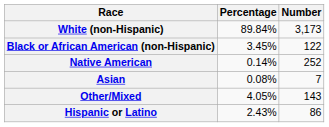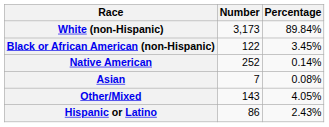 <table class="wikitable" style="text-align:right">
 <tr>
 <th scope="col">Race</th>
+<th scope="col">Number</th>
 <th scope="col">Percentage</th>
-<th scope="col">Number</th>
 </tr>
 <tr>
 <th scope="row"><a href='#'>White</a> (non-Hispanic)</th>
+<td>3,173</td>
 <td>89.84%</td>
-<td>3,173</td>
 </tr>
 <tr>
 <th scope="row"><a href='#'>Black or African American</a> (non-Hispanic)</th>
+<td>122</td>
 <td>3.45%</td>
-<td>122</td>
 </tr>
 <tr>
 <th scope="row"><a href='#'>Native American</a></th>
+<td>252</td>
 <td>0.14%</td>
-<td>252</td>
 </tr>
 <tr>
 <th scope="row"><a href='#'>Asian</a></th>
+<td>7</td>
 <td>0.08%</td>
-<td>7</td>
 </tr>
 <tr>
 <th scope="row"><a href='#'>Other/Mixed</a></th>
+<td>143</td>
 <td>4.05%</td>
-<td>143</td>
 </tr>
 <tr>
 <th scope="row"><a href='#'>Hispanic</a> or <a href='#'>Latino</a></th>
+<td>86</td>
 <td>2.43%</td>
-<td>86</td>
 </tr>
 </table>
